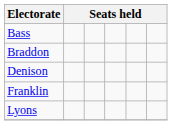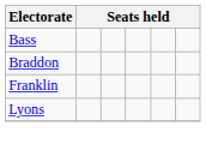 <table class="wikitable">
 <tr>
 <th>Electorate</th>
 <th colspan=5>Seats held</th>
 </tr>
 <tr>
 <td><a href='#'>Bass</a></td>
 <td width=20 > </td>
 <td width=20 > </td>
 <td width=20 > </td>
 <td width=20 > </td>
 <td width=20 > </td>
 </tr>
 <tr>
 <td><a href='#'>Braddon</a></td>
-<td width=20 > </td>
-<td width=20 > </td>
-<td width=20 > </td>
-<td width=20 > </td>
-<td width=20 > </td>
-</tr>
-<tr>
-<td><a href='#'>Denison</a></td>
 <td width=20 > </td>
 <td width=20 > </td>
 <td width=20 > </td>
 <td width=20 > </td>
 <td width=20 > </td>
 </tr>
 <tr>
 <td><a href='#'>Franklin</a></td>
 <td width=20 > </td>
 <td width=20 > </td>
 <td width=20 > </td>
 <td width=20 > </td>
 <td width=20 > </td>
 </tr>
 <tr>
 <td><a href='#'>Lyons</a></td>
 <td width=20 > </td>
 <td width=20 > </td>
 <td width=20 > </td>
 <td width=20 > </td>
 <td width=20 > </td>
 </tr>
 <tr>
 </tr>
 </table>
